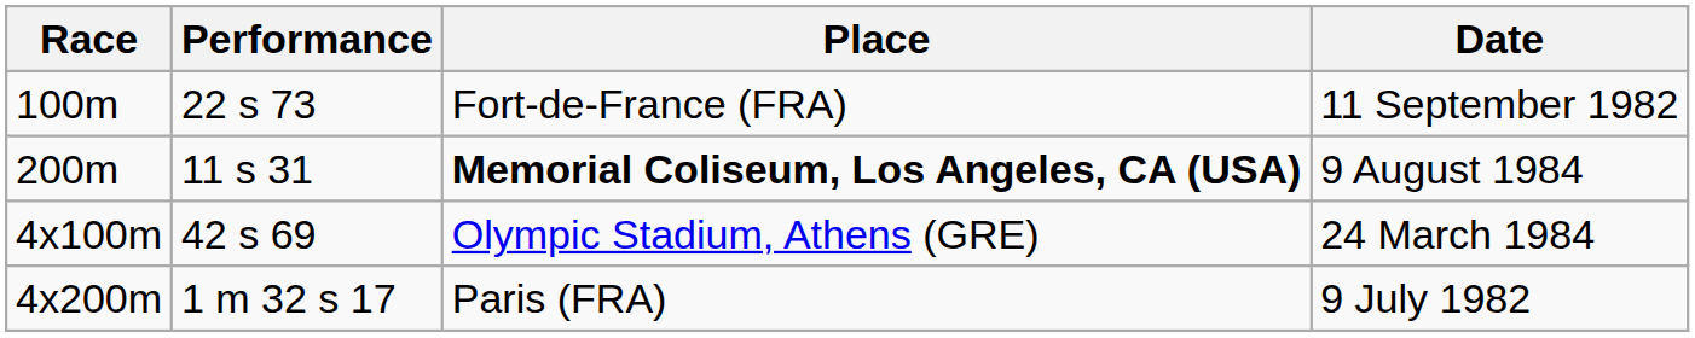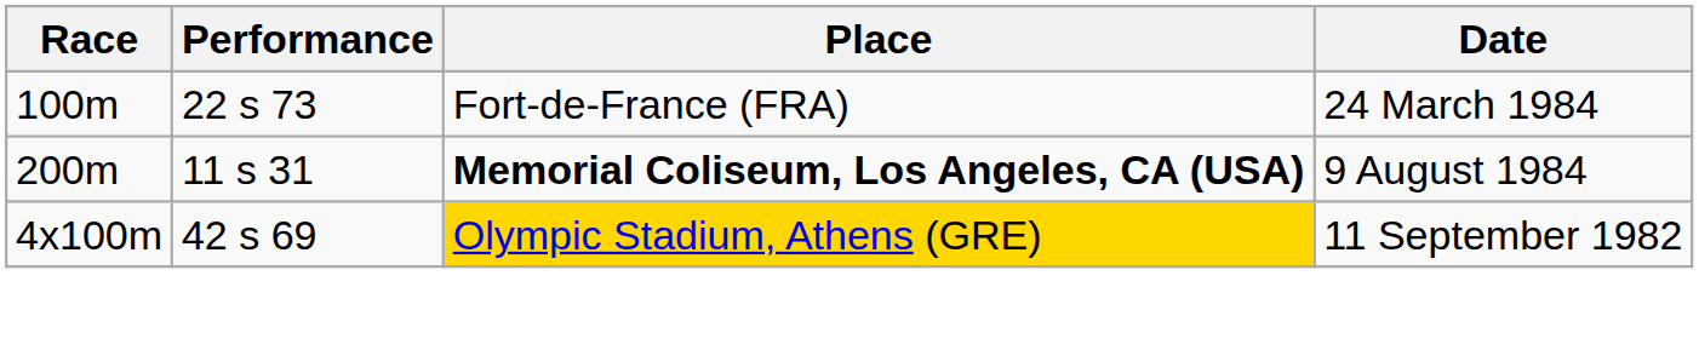 <table class="wikitable" style="border-collapse: collapse; font-size: 95%;">
 <tr>
 <th scope="col">Race</th>
 <th scope="col">Performance</th>
 <th scope="col">Place</th>
 <th scope="col">Date</th>
 </tr>
 <tr>
 <td>100m</td>
 <td>22 s 73</td>
 <td>Fort-de-France (FRA)</td>
-<td>11 September 1982</td>
+<td>24 March 1984</td>
 </tr>
 <tr>
 <td>200m</td>
 <td>11 s 31</td>
 <td><strong>Memorial Coliseum, Los Angeles, CA (USA)</strong></td>
 <td>9 August 1984</td>
 </tr>
 <tr>
 <td>4x100m</td>
 <td>42 s 69</td>
-<td><a href='#'>Olympic Stadium, Athens</a> (GRE)</td>
-<td>24 March 1984</td>
-</tr>
-<tr>
-<td>4x200m</td>
-<td>1 m 32 s 17</td>
-<td>Paris (FRA)</td>
-<td>9 July 1982</td>
+<td style="background: gold;"><a href='#'>Olympic Stadium, Athens</a> (GRE)</td>
+<td>11 September 1982</td>
 </tr>
 </table>
